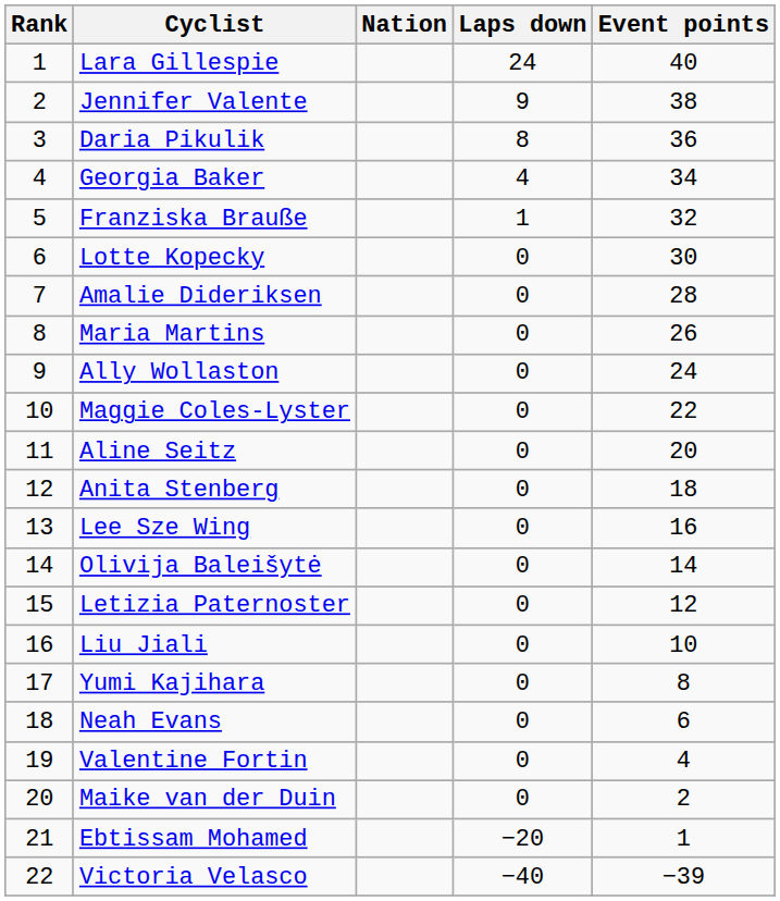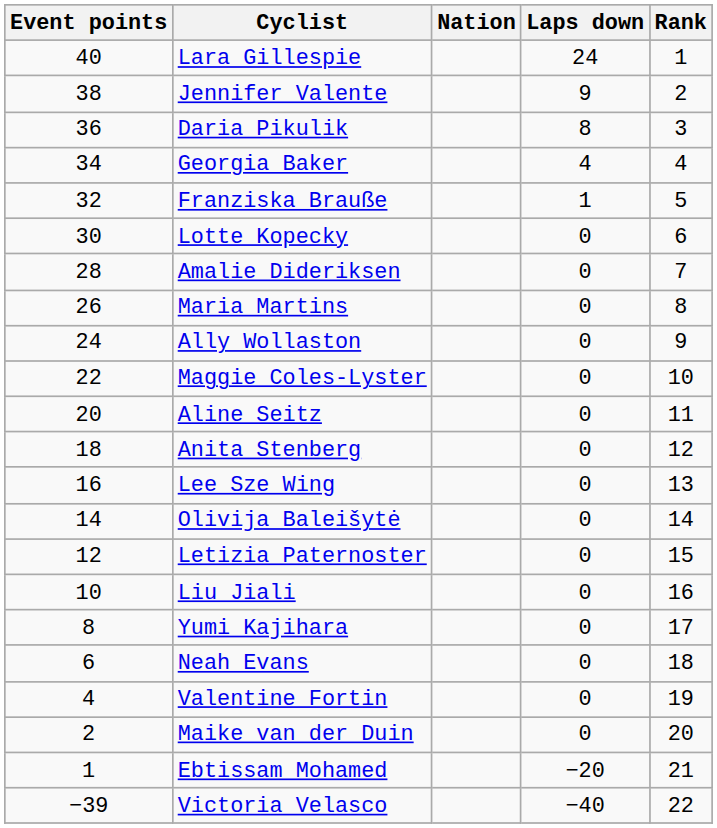 <table class="wikitable sortable" style="text-align:center">
 <tr>
-<th>Rank</th>
+<th>Event points</th>
 <th>Cyclist</th>
 <th>Nation</th>
 <th>Laps down</th>
-<th>Event points</th>
+<th>Rank</th>
 </tr>
 <tr>
-<td>1</td>
+<td>40</td>
 <td align="left"><a href='#'>Lara Gillespie</a></td>
 <td align=left></td>
 <td>24</td>
-<td>40</td>
+<td>1</td>
 </tr>
 <tr>
-<td>2</td>
+<td>38</td>
 <td align=left><a href='#'>Jennifer Valente</a></td>
 <td align=left></td>
 <td>9</td>
-<td>38</td>
+<td>2</td>
 </tr>
 <tr>
-<td>3</td>
+<td>36</td>
 <td align="left"><a href='#'>Daria Pikulik</a></td>
 <td align=left></td>
 <td>8</td>
-<td>36</td>
+<td>3</td>
 </tr>
 <tr>
-<td>4</td>
+<td>34</td>
 <td align=left><a href='#'>Georgia Baker</a></td>
 <td align=left></td>
 <td>4</td>
-<td>34</td>
+<td>4</td>
 </tr>
 <tr>
-<td>5</td>
+<td>32</td>
 <td align="left"><a href='#'>Franziska Brauße</a></td>
 <td align=left></td>
 <td>1</td>
-<td>32</td>
+<td>5</td>
 </tr>
 <tr>
-<td>6</td>
+<td>30</td>
 <td align="left"><a href='#'>Lotte Kopecky</a></td>
 <td align=left></td>
 <td>0</td>
-<td>30</td>
+<td>6</td>
 </tr>
 <tr>
-<td>7</td>
+<td>28</td>
 <td align=left><a href='#'>Amalie Dideriksen</a></td>
 <td align=left></td>
 <td>0</td>
-<td>28</td>
+<td>7</td>
 </tr>
 <tr>
-<td>8</td>
+<td>26</td>
 <td align=left><a href='#'>Maria Martins</a></td>
 <td align=left></td>
 <td>0</td>
-<td>26</td>
+<td>8</td>
 </tr>
 <tr>
-<td>9</td>
+<td>24</td>
 <td align=left><a href='#'>Ally Wollaston</a></td>
 <td align=left></td>
 <td>0</td>
-<td>24</td>
+<td>9</td>
 </tr>
 <tr>
-<td>10</td>
+<td>22</td>
 <td align=left><a href='#'>Maggie Coles-Lyster</a></td>
 <td align=left></td>
 <td>0</td>
-<td>22</td>
+<td>10</td>
 </tr>
 <tr>
-<td>11</td>
+<td>20</td>
 <td align=left><a href='#'>Aline Seitz</a></td>
 <td align=left></td>
 <td>0</td>
-<td>20</td>
+<td>11</td>
 </tr>
 <tr>
-<td>12</td>
+<td>18</td>
 <td align=left><a href='#'>Anita Stenberg</a></td>
 <td align=left></td>
 <td>0</td>
-<td>18</td>
+<td>12</td>
 </tr>
 <tr>
-<td>13</td>
+<td>16</td>
 <td align="left"><a href='#'>Lee Sze Wing</a></td>
 <td align=left></td>
 <td>0</td>
-<td>16</td>
+<td>13</td>
 </tr>
 <tr>
 <td>14</td>
 <td align=left><a href='#'>Olivija Baleišytė</a></td>
 <td align=left></td>
 <td>0</td>
 <td>14</td>
 </tr>
 <tr>
-<td>15</td>
+<td>12</td>
 <td align=left><a href='#'>Letizia Paternoster</a></td>
 <td align=left></td>
 <td>0</td>
-<td>12</td>
+<td>15</td>
 </tr>
 <tr>
-<td>16</td>
+<td>10</td>
 <td align=left><a href='#'>Liu Jiali</a></td>
 <td align=left></td>
 <td>0</td>
-<td>10</td>
+<td>16</td>
 </tr>
 <tr>
-<td>17</td>
+<td>8</td>
 <td align="left"><a href='#'>Yumi Kajihara</a></td>
 <td align=left></td>
 <td>0</td>
-<td>8</td>
+<td>17</td>
 </tr>
 <tr>
-<td>18</td>
+<td>6</td>
 <td align="left"><a href='#'>Neah Evans</a></td>
 <td align=left></td>
 <td>0</td>
-<td>6</td>
+<td>18</td>
 </tr>
 <tr>
-<td>19</td>
+<td>4</td>
 <td align="left"><a href='#'>Valentine Fortin</a></td>
 <td align=left></td>
 <td>0</td>
-<td>4</td>
+<td>19</td>
 </tr>
 <tr>
-<td>20</td>
+<td>2</td>
 <td align=left><a href='#'>Maike van der Duin</a></td>
 <td align=left></td>
 <td>0</td>
-<td>2</td>
+<td>20</td>
 </tr>
 <tr>
-<td>21</td>
+<td>1</td>
 <td align=left><a href='#'>Ebtissam Mohamed</a></td>
 <td align=left></td>
 <td>−20</td>
-<td>1</td>
+<td>21</td>
 </tr>
 <tr>
-<td>22</td>
+<td>−39</td>
 <td align="left"><a href='#'>Victoria Velasco</a></td>
 <td align=left></td>
 <td>−40</td>
-<td>−39</td>
+<td>22</td>
 </tr>
 </table>
